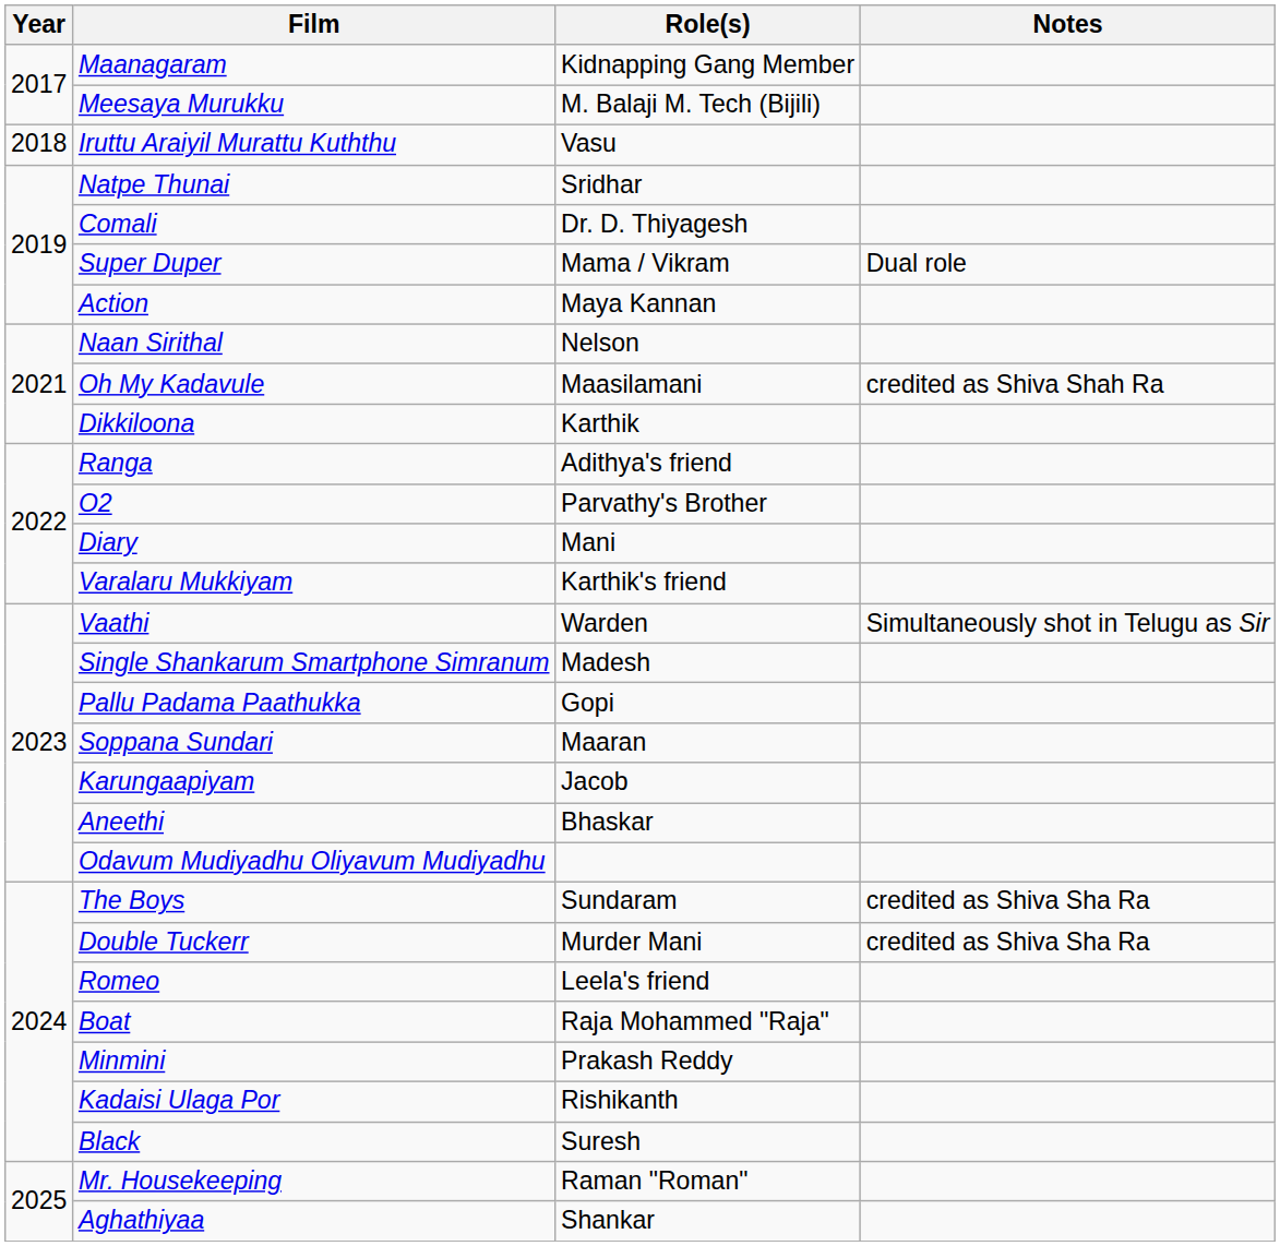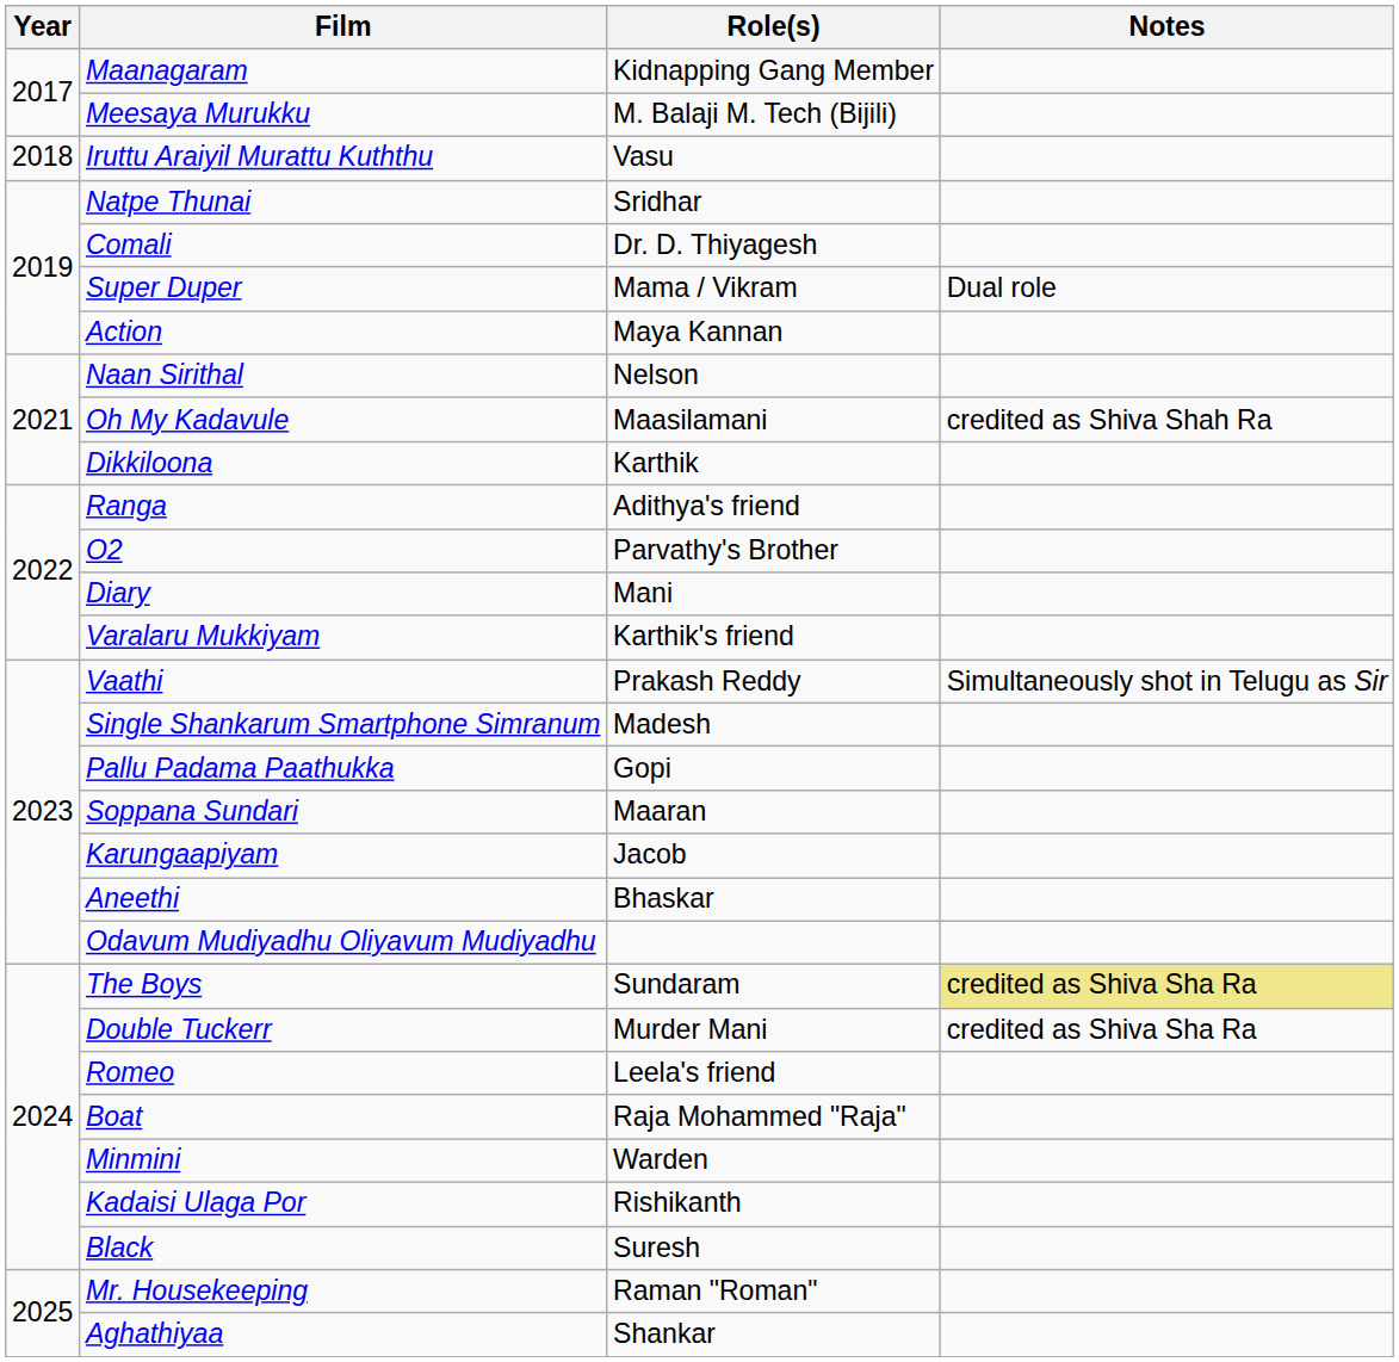 <table class="wikitable sortable">
 <tr>
 <th>Year</th>
 <th>Film</th>
 <th>Role(s)</th>
 <th>Notes</th>
 </tr>
 <tr>
 <td rowspan="2">2017</td>
 <td><em><a href='#'>Maanagaram</a></em></td>
 <td>Kidnapping Gang Member</td>
 <td></td>
 </tr>
 <tr>
 <td><em><a href='#'>Meesaya Murukku</a></em></td>
 <td>M. Balaji M. Tech (Bijili)</td>
 <td></td>
 </tr>
 <tr>
 <td>2018</td>
 <td><em><a href='#'>Iruttu Araiyil Murattu Kuththu</a></em></td>
 <td>Vasu</td>
 <td></td>
 </tr>
 <tr>
 <td rowspan="4">2019</td>
 <td><em><a href='#'>Natpe Thunai</a></em></td>
 <td>Sridhar</td>
 <td></td>
 </tr>
 <tr>
 <td><em><a href='#'>Comali</a></em></td>
 <td>Dr. D. Thiyagesh</td>
 <td></td>
 </tr>
 <tr>
 <td><em><a href='#'>Super Duper</a></em></td>
 <td>Mama / Vikram</td>
 <td>Dual role</td>
 </tr>
 <tr>
 <td><em><a href='#'>Action</a></em></td>
 <td>Maya Kannan</td>
 <td></td>
 </tr>
 <tr>
 <td rowspan="3">2021</td>
 <td><em><a href='#'>Naan Sirithal</a></em></td>
 <td>Nelson</td>
 <td></td>
 </tr>
 <tr>
 <td><em><a href='#'>Oh My Kadavule</a></em></td>
 <td>Maasilamani</td>
 <td>credited as Shiva Shah Ra</td>
 </tr>
 <tr>
 <td><em><a href='#'>Dikkiloona</a></em></td>
 <td>Karthik</td>
 <td></td>
 </tr>
 <tr>
 <td rowspan="4">2022</td>
 <td><em><a href='#'>Ranga</a></em></td>
 <td>Adithya's friend</td>
 <td></td>
 </tr>
 <tr>
 <td><em><a href='#'>O2</a></em></td>
 <td>Parvathy's Brother</td>
 <td></td>
 </tr>
 <tr>
 <td><em><a href='#'>Diary</a></em></td>
 <td>Mani</td>
 <td></td>
 </tr>
 <tr>
 <td><em><a href='#'>Varalaru Mukkiyam</a></em></td>
 <td>Karthik's friend</td>
 <td></td>
 </tr>
 <tr>
 <td rowspan="7">2023</td>
 <td><em><a href='#'>Vaathi</a></em></td>
-<td>Warden</td>
+<td>Prakash Reddy</td>
 <td>Simultaneously shot in Telugu as <em>Sir</em></td>
 </tr>
 <tr>
 <td><em><a href='#'>Single Shankarum Smartphone Simranum</a></em></td>
 <td>Madesh</td>
 <td></td>
 </tr>
 <tr>
 <td><em><a href='#'>Pallu Padama Paathukka</a></em></td>
 <td>Gopi</td>
 <td></td>
 </tr>
 <tr>
 <td><em><a href='#'>Soppana Sundari</a></em></td>
 <td>Maaran</td>
 <td></td>
 </tr>
 <tr>
 <td><em><a href='#'>Karungaapiyam</a></em></td>
 <td>Jacob</td>
 <td></td>
 </tr>
 <tr>
 <td><em><a href='#'>Aneethi</a></em></td>
 <td>Bhaskar</td>
 <td></td>
 </tr>
 <tr>
 <td><em><a href='#'>Odavum Mudiyadhu Oliyavum Mudiyadhu</a></em></td>
 <td></td>
 <td></td>
 </tr>
 <tr>
 <td rowspan="7">2024</td>
 <td><em><a href='#'>The Boys</a></em></td>
 <td>Sundaram</td>
-<td>credited as Shiva Sha Ra</td>
+<td style="background: khaki;">credited as Shiva Sha Ra</td>
 </tr>
 <tr>
 <td><em><a href='#'>Double Tuckerr</a></em></td>
 <td>Murder Mani</td>
 <td>credited as Shiva Sha Ra</td>
 </tr>
 <tr>
 <td><em><a href='#'>Romeo</a></em></td>
 <td>Leela's friend</td>
 <td></td>
 </tr>
 <tr>
 <td><em><a href='#'>Boat</a></em></td>
 <td>Raja Mohammed "Raja"</td>
 <td></td>
 </tr>
 <tr>
 <td><em><a href='#'>Minmini</a></em></td>
-<td>Prakash Reddy</td>
+<td>Warden</td>
 <td></td>
 </tr>
 <tr>
 <td><em><a href='#'>Kadaisi Ulaga Por</a></em></td>
 <td>Rishikanth</td>
 <td></td>
 </tr>
 <tr>
 <td><em><a href='#'>Black</a></em></td>
 <td>Suresh</td>
 <td></td>
 </tr>
 <tr>
 <td rowspan="2">2025</td>
 <td><em><a href='#'>Mr. Housekeeping</a></em></td>
 <td>Raman "Roman"</td>
 <td></td>
 </tr>
 <tr>
 <td><em><a href='#'>Aghathiyaa</a></em></td>
 <td>Shankar</td>
 <td></td>
 </tr>
 <tr>
 </tr>
 </table>
